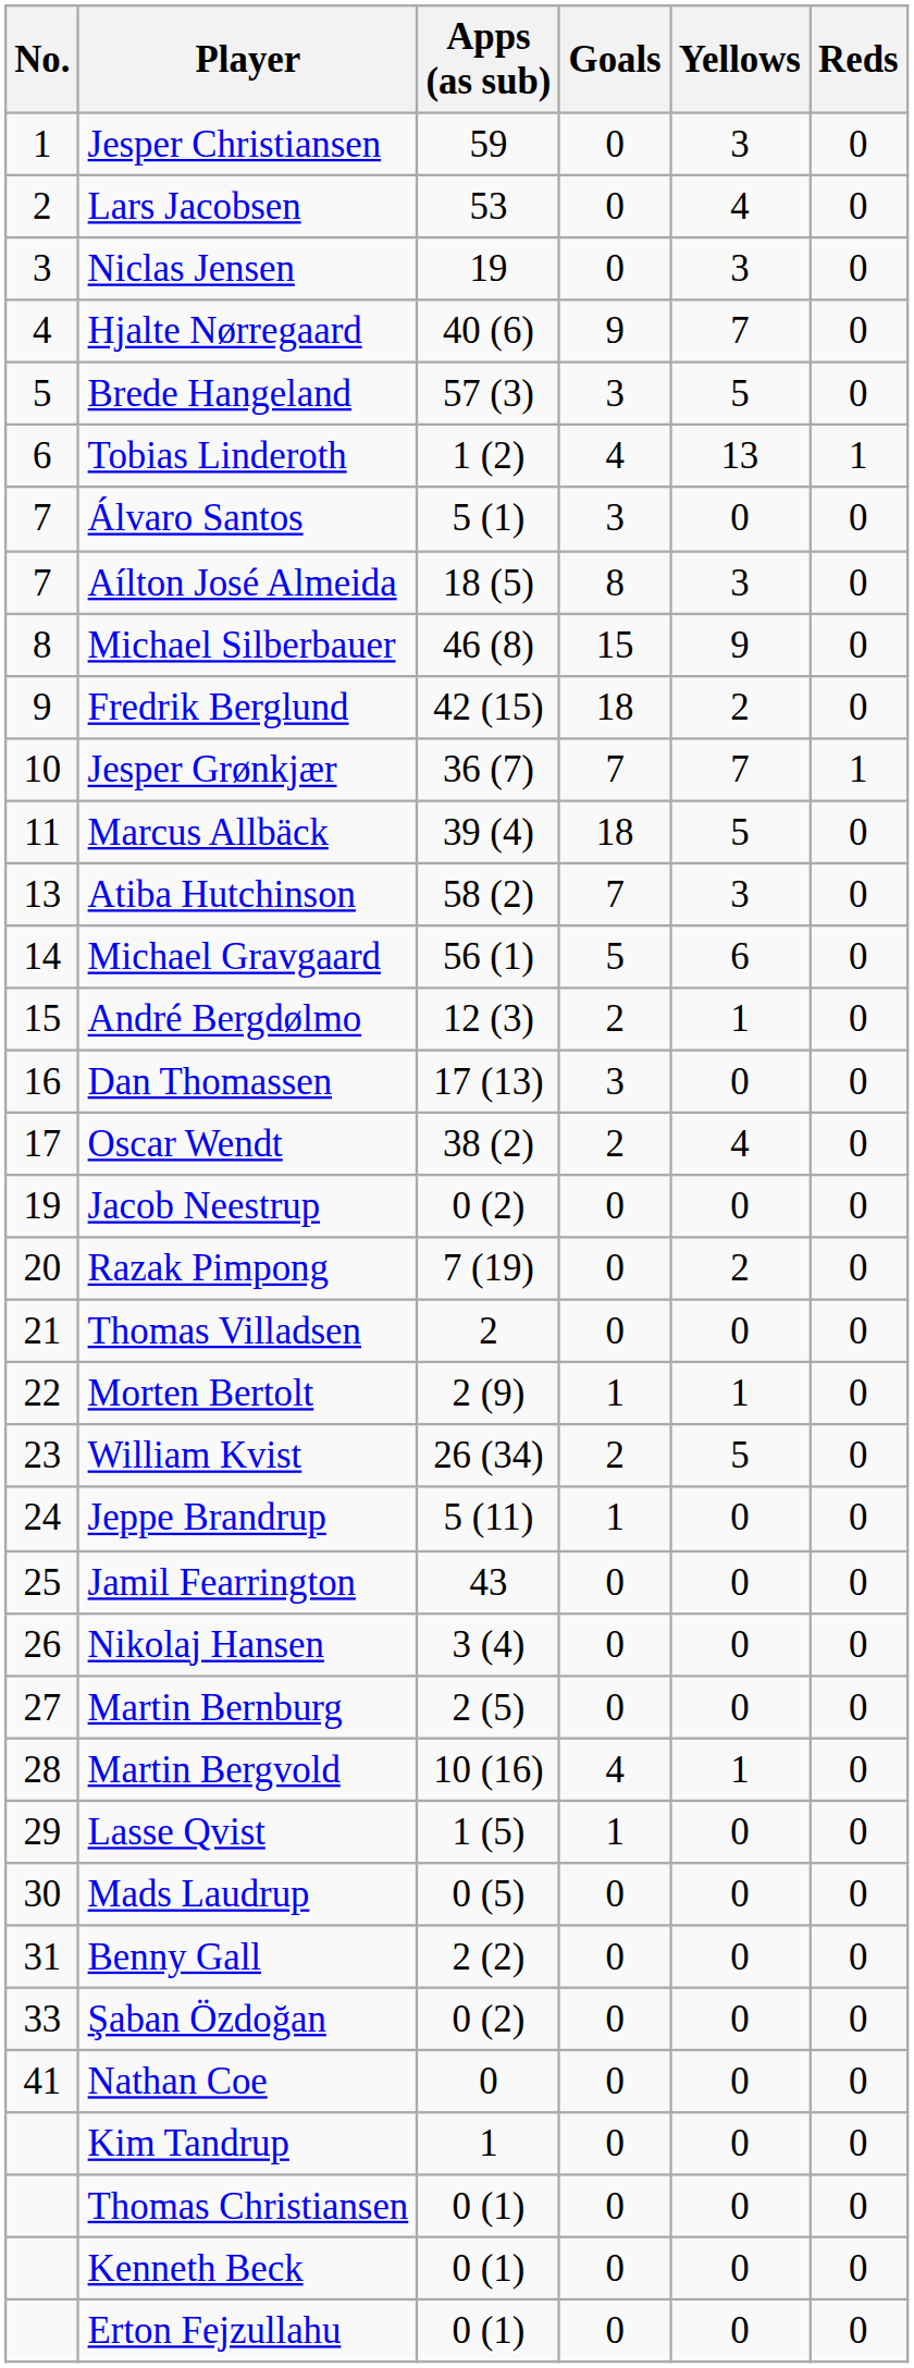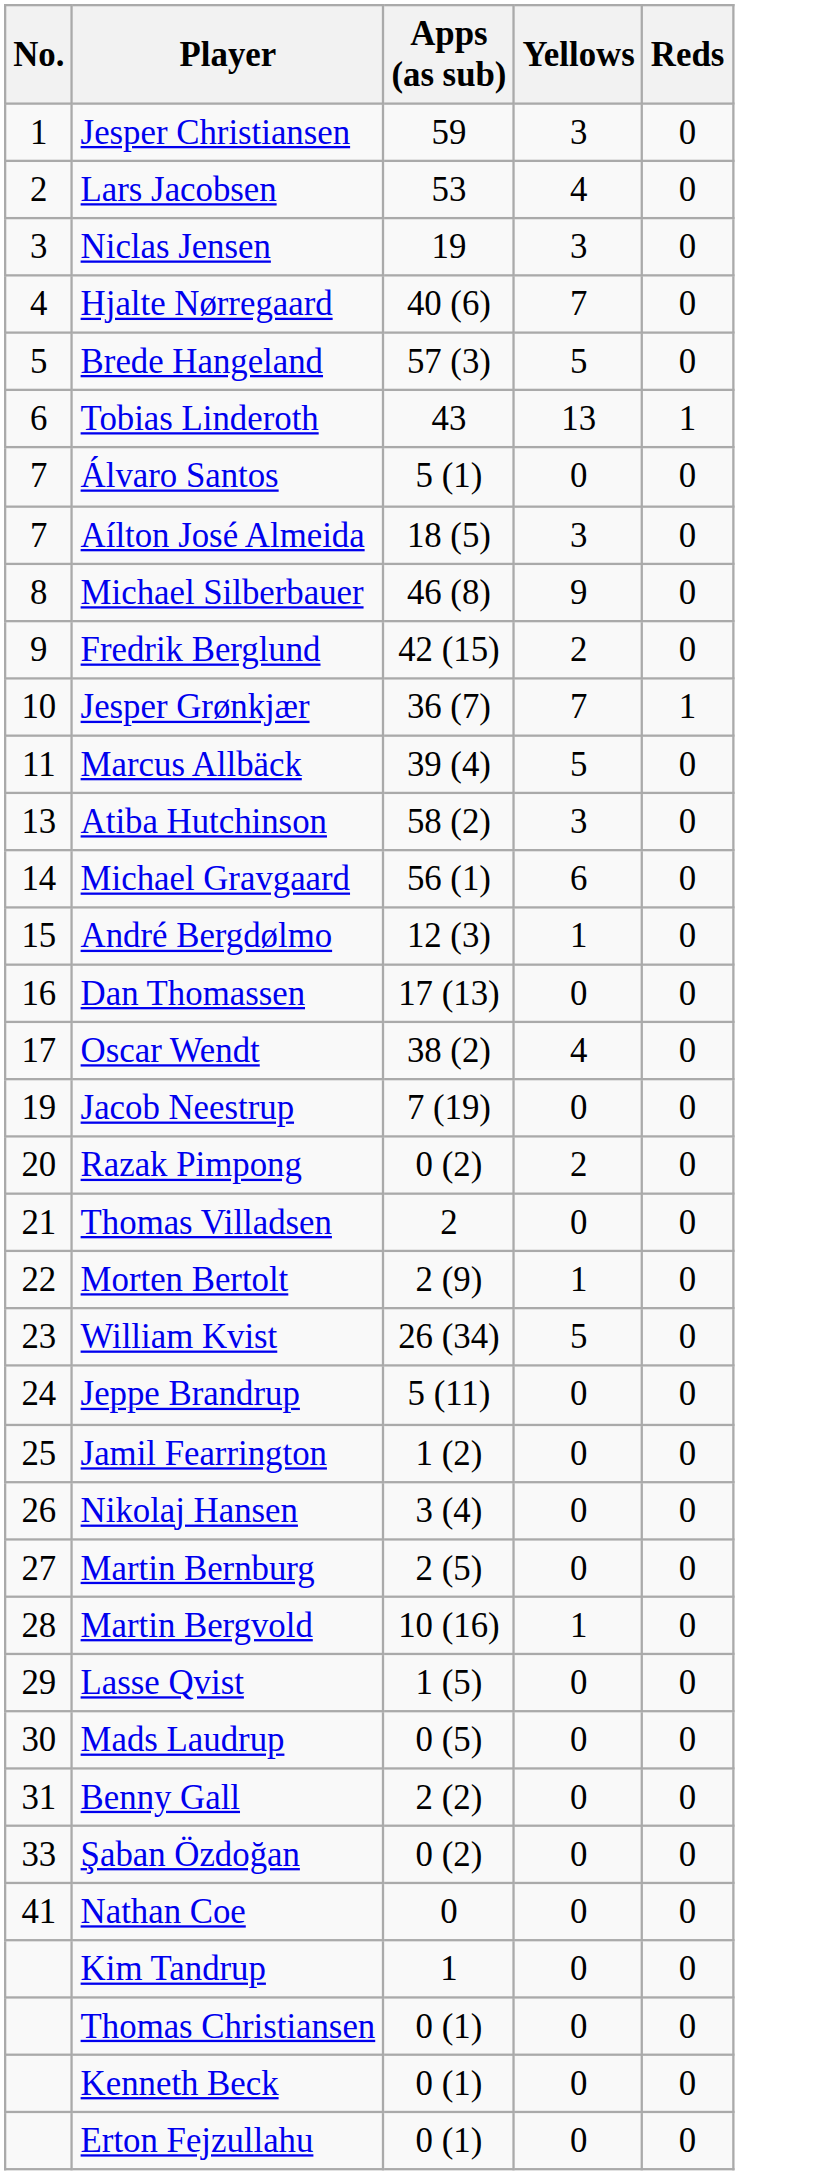 <table class="wikitable" style="text-align:center; font-size:95%;">
 <tr>
 <th>No.</th>
 <th>Player</th>
 <th>Apps<br>(as sub)</th>
-<th>Goals</th>
 <th>Yellows</th>
 <th>Reds</th>
 </tr>
 <tr>
 <td>1</td>
 <td align=left> <a href='#'>Jesper Christiansen</a></td>
 <td>59</td>
-<td>0</td>
 <td>3</td>
 <td>0</td>
 </tr>
 <tr>
 <td>2</td>
 <td align=left> <a href='#'>Lars Jacobsen</a></td>
 <td>53</td>
-<td>0</td>
 <td>4</td>
 <td>0</td>
 </tr>
 <tr>
 <td>3</td>
 <td align=left> <a href='#'>Niclas Jensen</a></td>
 <td>19</td>
-<td>0</td>
 <td>3</td>
 <td>0</td>
 </tr>
 <tr>
 <td>4</td>
 <td align=left> <a href='#'>Hjalte Nørregaard</a></td>
 <td>40 (6)</td>
-<td>9</td>
 <td>7</td>
 <td>0</td>
 </tr>
 <tr>
 <td>5</td>
 <td align=left> <a href='#'>Brede Hangeland</a></td>
 <td>57 (3)</td>
-<td>3</td>
 <td>5</td>
 <td>0</td>
 </tr>
 <tr>
 <td>6</td>
 <td align=left> <a href='#'>Tobias Linderoth</a></td>
-<td>1 (2)</td>
-<td>4</td>
+<td>43</td>
 <td>13</td>
 <td>1</td>
 </tr>
 <tr>
 <td>7</td>
 <td align=left> <a href='#'>Álvaro Santos</a></td>
 <td>5 (1)</td>
-<td>3</td>
 <td>0</td>
 <td>0</td>
 </tr>
 <tr>
 <td>7</td>
 <td align=left> <a href='#'>Aílton José Almeida</a></td>
 <td>18 (5)</td>
-<td>8</td>
 <td>3</td>
 <td>0</td>
 </tr>
 <tr>
 <td>8</td>
 <td align=left> <a href='#'>Michael Silberbauer</a></td>
 <td>46 (8)</td>
-<td>15</td>
 <td>9</td>
 <td>0</td>
 </tr>
 <tr>
 <td>9</td>
 <td align=left> <a href='#'>Fredrik Berglund</a></td>
 <td>42 (15)</td>
-<td>18</td>
 <td>2</td>
 <td>0</td>
 </tr>
 <tr>
 <td>10</td>
 <td align=left> <a href='#'>Jesper Grønkjær</a></td>
 <td>36 (7)</td>
 <td>7</td>
-<td>7</td>
 <td>1</td>
 </tr>
 <tr>
 <td>11</td>
 <td align=left> <a href='#'>Marcus Allbäck</a></td>
 <td>39 (4)</td>
-<td>18</td>
 <td>5</td>
 <td>0</td>
 </tr>
 <tr>
 <td>13</td>
 <td align=left> <a href='#'>Atiba Hutchinson</a></td>
 <td>58 (2)</td>
-<td>7</td>
 <td>3</td>
 <td>0</td>
 </tr>
 <tr>
 <td>14</td>
 <td align=left> <a href='#'>Michael Gravgaard</a></td>
 <td>56 (1)</td>
-<td>5</td>
 <td>6</td>
 <td>0</td>
 </tr>
 <tr>
 <td>15</td>
 <td align=left> <a href='#'>André Bergdølmo</a></td>
 <td>12 (3)</td>
-<td>2</td>
 <td>1</td>
 <td>0</td>
 </tr>
 <tr>
 <td>16</td>
 <td align=left> <a href='#'>Dan Thomassen</a></td>
 <td>17 (13)</td>
-<td>3</td>
 <td>0</td>
 <td>0</td>
 </tr>
 <tr>
 <td>17</td>
 <td align=left> <a href='#'>Oscar Wendt</a></td>
 <td>38 (2)</td>
-<td>2</td>
 <td>4</td>
 <td>0</td>
 </tr>
 <tr>
 <td>19</td>
 <td align=left> <a href='#'>Jacob Neestrup</a></td>
-<td>0 (2)</td>
-<td>0</td>
+<td>7 (19)</td>
 <td>0</td>
 <td>0</td>
 </tr>
 <tr>
 <td>20</td>
 <td align=left> <a href='#'>Razak Pimpong</a></td>
-<td>7 (19)</td>
-<td>0</td>
+<td>0 (2)</td>
 <td>2</td>
 <td>0</td>
 </tr>
 <tr>
 <td>21</td>
 <td align=left> <a href='#'>Thomas Villadsen</a></td>
 <td>2</td>
 <td>0</td>
 <td>0</td>
-<td>0</td>
 </tr>
 <tr>
 <td>22</td>
 <td align=left> <a href='#'>Morten Bertolt</a></td>
 <td>2 (9)</td>
-<td>1</td>
 <td>1</td>
 <td>0</td>
 </tr>
 <tr>
 <td>23</td>
 <td align=left> <a href='#'>William Kvist</a></td>
 <td>26 (34)</td>
-<td>2</td>
 <td>5</td>
 <td>0</td>
 </tr>
 <tr>
 <td>24</td>
 <td align=left> <a href='#'>Jeppe Brandrup</a></td>
 <td>5 (11)</td>
-<td>1</td>
 <td>0</td>
 <td>0</td>
 </tr>
 <tr>
 <td>25</td>
 <td align=left> <a href='#'>Jamil Fearrington</a></td>
-<td>43</td>
-<td>0</td>
+<td>1 (2)</td>
 <td>0</td>
 <td>0</td>
 </tr>
 <tr>
 <td>26</td>
 <td align=left> <a href='#'>Nikolaj Hansen</a></td>
 <td>3 (4)</td>
 <td>0</td>
 <td>0</td>
-<td>0</td>
 </tr>
 <tr>
 <td>27</td>
 <td align=left> <a href='#'>Martin Bernburg</a></td>
 <td>2 (5)</td>
 <td>0</td>
 <td>0</td>
-<td>0</td>
 </tr>
 <tr>
 <td>28</td>
 <td align=left> <a href='#'>Martin Bergvold</a></td>
 <td>10 (16)</td>
-<td>4</td>
 <td>1</td>
 <td>0</td>
 </tr>
 <tr>
 <td>29</td>
 <td align=left> <a href='#'>Lasse Qvist</a></td>
 <td>1 (5)</td>
-<td>1</td>
 <td>0</td>
 <td>0</td>
 </tr>
 <tr>
 <td>30</td>
 <td align=left> <a href='#'>Mads Laudrup</a></td>
 <td>0 (5)</td>
 <td>0</td>
 <td>0</td>
-<td>0</td>
 </tr>
 <tr>
 <td>31</td>
 <td align=left> <a href='#'>Benny Gall</a></td>
 <td>2 (2)</td>
-<td>0</td>
 <td>0</td>
 <td>0</td>
 </tr>
 <tr>
 <td>33</td>
 <td align=left> <a href='#'>Şaban Özdoğan</a></td>
 <td>0 (2)</td>
 <td>0</td>
 <td>0</td>
-<td>0</td>
 </tr>
 <tr>
 <td>41</td>
 <td align=left> <a href='#'>Nathan Coe</a></td>
-<td>0</td>
 <td>0</td>
 <td>0</td>
 <td>0</td>
 </tr>
 <tr>
 <td></td>
 <td align=left> <a href='#'>Kim Tandrup</a></td>
 <td>1</td>
 <td>0</td>
 <td>0</td>
-<td>0</td>
 </tr>
 <tr>
 <td></td>
 <td align=left> <a href='#'>Thomas Christiansen</a></td>
 <td>0 (1)</td>
-<td>0</td>
 <td>0</td>
 <td>0</td>
 </tr>
 <tr>
 <td></td>
 <td align=left> <a href='#'>Kenneth Beck</a></td>
 <td>0 (1)</td>
 <td>0</td>
 <td>0</td>
-<td>0</td>
 </tr>
 <tr>
 <td></td>
 <td align=left> <a href='#'>Erton Fejzullahu</a></td>
 <td>0 (1)</td>
 <td>0</td>
 <td>0</td>
-<td>0</td>
 </tr>
 </table>
